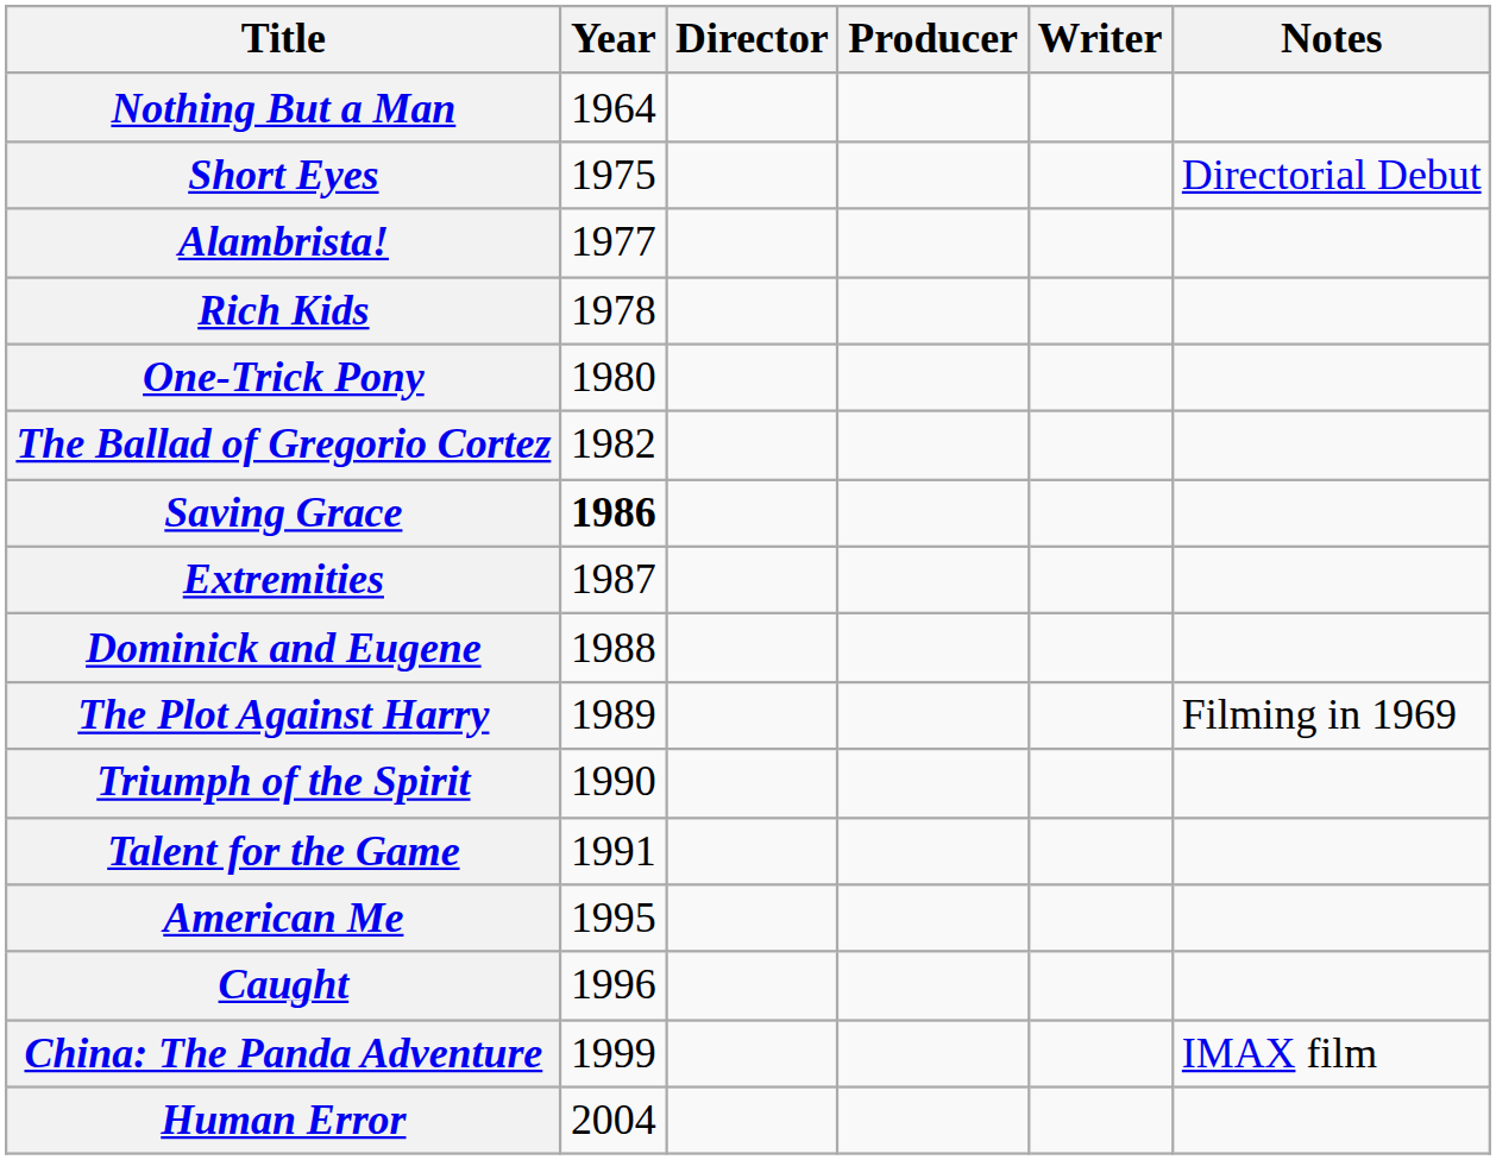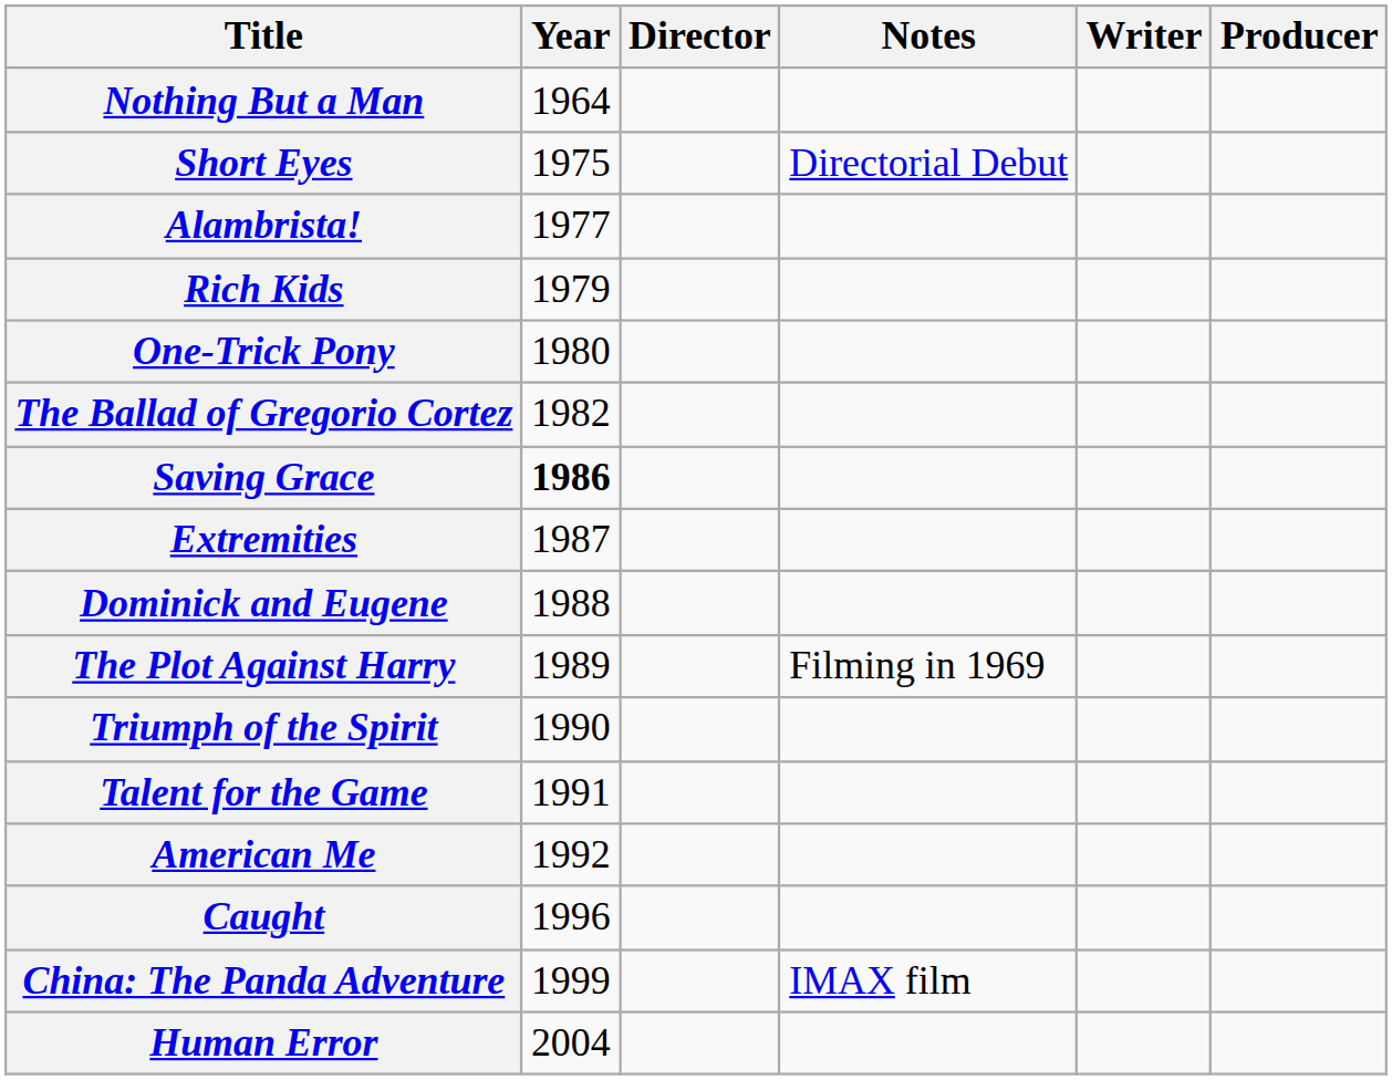 <table class="wikitable plainrowheaders sortable">
 <tr>
 <th>Title</th>
 <th>Year</th>
 <th>Director</th>
+<th>Notes</th>
+<th>Writer</th>
 <th>Producer</th>
-<th>Writer</th>
-<th>Notes</th>
 </tr>
 <tr>
 <th scope="row"><em><a href='#'>Nothing But a Man</a></em></th>
 <td>1964</td>
 <td></td>
 <td></td>
 <td></td>
 <td></td>
 </tr>
 <tr>
 <th scope="row"><em><a href='#'>Short Eyes</a></em></th>
 <td>1975</td>
 <td></td>
+<td><a href='#'>Directorial Debut</a></td>
 <td></td>
 <td></td>
-<td><a href='#'>Directorial Debut</a></td>
 </tr>
 <tr>
 <th scope="row"><em><a href='#'>Alambrista!</a></em></th>
 <td>1977</td>
 <td></td>
 <td></td>
 <td></td>
 <td></td>
 </tr>
 <tr>
 <th scope="row"><em><a href='#'>Rich Kids</a></em></th>
-<td>1978</td>
+<td>1979</td>
 <td></td>
 <td></td>
 <td></td>
 <td></td>
 </tr>
 <tr>
 <th scope="row"><em><a href='#'>One-Trick Pony</a></em></th>
 <td>1980</td>
 <td></td>
 <td></td>
 <td></td>
 <td></td>
 </tr>
 <tr>
 <th scope="row"><em><a href='#'>The Ballad of Gregorio Cortez</a></em></th>
 <td>1982</td>
 <td></td>
 <td></td>
 <td></td>
 <td></td>
 </tr>
 <tr>
 <th scope="row"><em><a href='#'>Saving Grace</a></em></th>
 <td><strong>1986</strong></td>
 <td></td>
 <td></td>
 <td></td>
 <td></td>
 </tr>
 <tr>
 <th scope="row"><em><a href='#'>Extremities</a></em></th>
 <td>1987</td>
 <td></td>
 <td></td>
 <td></td>
 <td></td>
 </tr>
 <tr>
 <th scope="row"><em><a href='#'>Dominick and Eugene</a></em></th>
 <td>1988</td>
 <td></td>
 <td></td>
 <td></td>
 <td></td>
 </tr>
 <tr>
 <th scope="row"><em><a href='#'>The Plot Against Harry</a></em></th>
 <td>1989</td>
 <td></td>
+<td>Filming in 1969</td>
 <td></td>
 <td></td>
-<td>Filming in 1969</td>
 </tr>
 <tr>
 <th scope="row"><em><a href='#'>Triumph of the Spirit</a></em></th>
 <td>1990</td>
 <td></td>
 <td></td>
 <td></td>
 <td></td>
 </tr>
 <tr>
 <th scope="row"><em><a href='#'>Talent for the Game</a></em></th>
 <td>1991</td>
 <td></td>
 <td></td>
 <td></td>
 <td></td>
 </tr>
 <tr>
 <th scope="row"><em><a href='#'>American Me</a></em></th>
-<td>1995</td>
+<td>1992</td>
 <td></td>
 <td></td>
 <td></td>
 <td></td>
 </tr>
 <tr>
 <th scope="row"><em><a href='#'>Caught</a></em></th>
 <td>1996</td>
 <td></td>
 <td></td>
 <td></td>
 <td></td>
 </tr>
 <tr>
 <th scope="row"><em><a href='#'>China: The Panda Adventure</a></em></th>
 <td>1999</td>
 <td></td>
+<td><a href='#'>IMAX</a> film</td>
 <td></td>
 <td></td>
-<td><a href='#'>IMAX</a> film</td>
 </tr>
 <tr>
 <th scope="row"><em><a href='#'>Human Error</a></em></th>
 <td>2004</td>
 <td></td>
 <td></td>
 <td></td>
 <td></td>
 </tr>
 </table>
